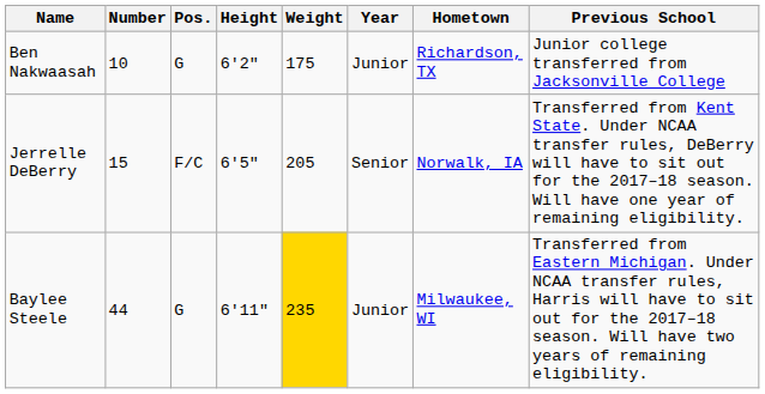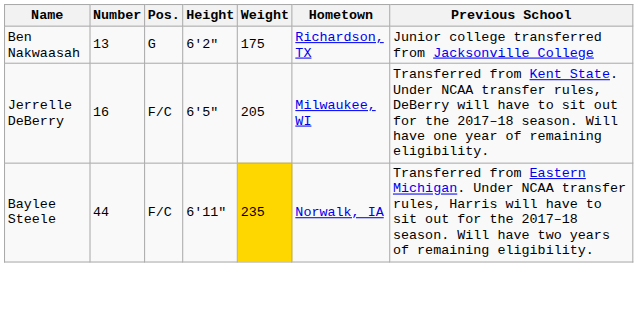 <table class="wikitable sortable" border="1">
 <tr>
 <th>Name</th>
 <th>Number</th>
 <th>Pos.</th>
 <th>Height</th>
 <th>Weight</th>
-<th>Year</th>
 <th>Hometown</th>
 <th class="unsortable">Previous School</th>
 </tr>
 <tr>
 <td>Ben Nakwaasah</td>
-<td>10</td>
+<td>13</td>
 <td>G</td>
 <td>6'2"</td>
 <td>175</td>
-<td>Junior</td>
 <td><a href='#'>Richardson, TX</a></td>
 <td>Junior college transferred from <a href='#'>Jacksonville College</a></td>
 </tr>
 <tr>
 <td>Jerrelle DeBerry</td>
-<td>15</td>
+<td>16</td>
 <td>F/C</td>
 <td>6'5"</td>
 <td>205</td>
-<td>Senior</td>
-<td><a href='#'>Norwalk, IA</a></td>
+<td><a href='#'>Milwaukee, WI</a></td>
 <td>Transferred from <a href='#'>Kent State</a>. Under NCAA transfer rules, DeBerry will have to sit out for the 2017–18 season. Will have one year of remaining eligibility.</td>
 </tr>
 <tr>
 <td>Baylee Steele</td>
 <td>44</td>
-<td>G</td>
+<td>F/C</td>
 <td>6'11"</td>
 <td style="background: gold;">235</td>
-<td>Junior</td>
-<td><a href='#'>Milwaukee, WI</a></td>
+<td><a href='#'>Norwalk, IA</a></td>
 <td>Transferred from <a href='#'>Eastern Michigan</a>. Under NCAA transfer rules, Harris will have to sit out for the 2017–18 season. Will have two years of remaining eligibility.</td>
 </tr>
 </table>
